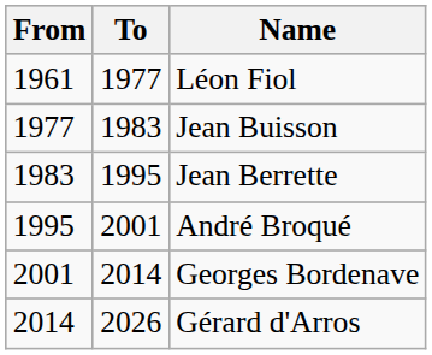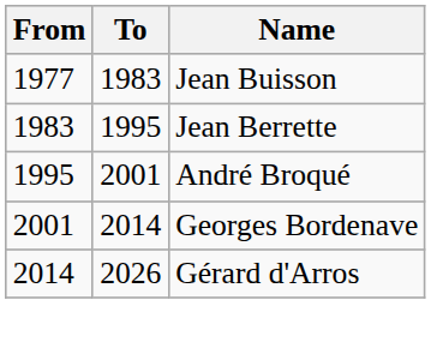 <table class="wikitable">
 <tr>
 <th>From</th>
 <th>To</th>
 <th>Name</th>
-</tr>
-<tr>
-<td>1961</td>
-<td>1977</td>
-<td>Léon Fiol</td>
 </tr>
 <tr>
 <td>1977</td>
 <td>1983</td>
 <td>Jean Buisson</td>
 </tr>
 <tr>
 <td>1983</td>
 <td>1995</td>
 <td>Jean Berrette</td>
 </tr>
 <tr>
 <td>1995</td>
 <td>2001</td>
 <td>André Broqué</td>
 </tr>
 <tr>
 <td>2001</td>
 <td>2014</td>
 <td>Georges Bordenave</td>
 </tr>
 <tr>
 <td>2014</td>
 <td>2026</td>
 <td>Gérard d'Arros</td>
 </tr>
 </table>
